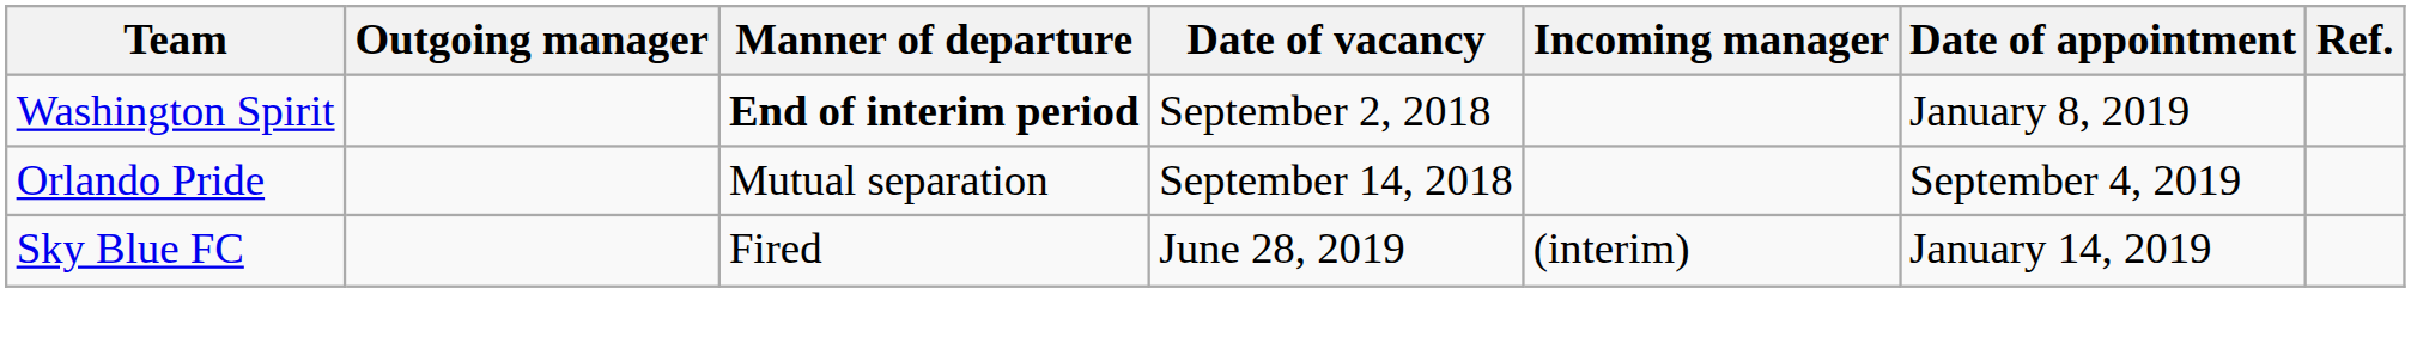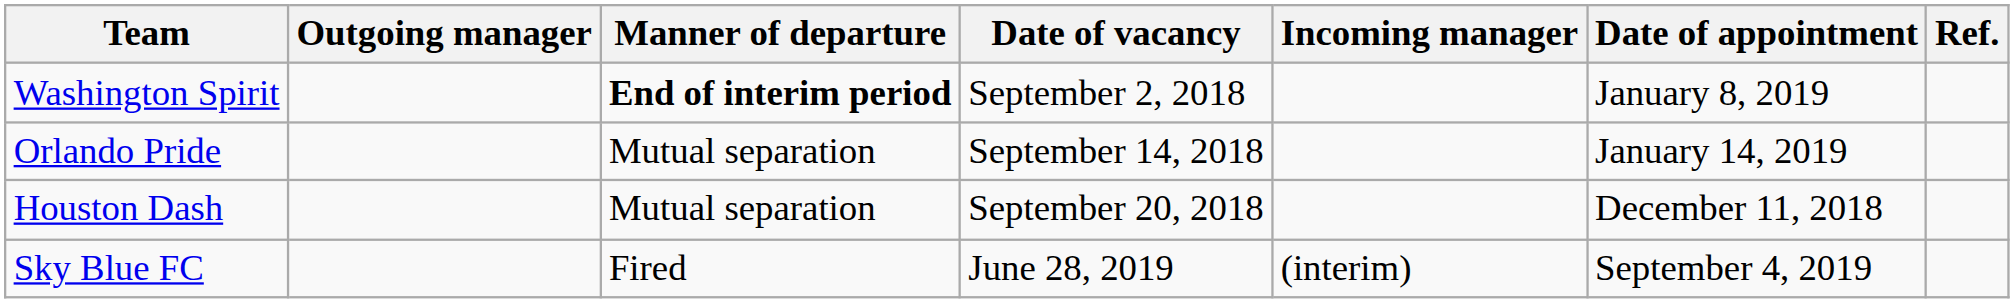 <table class="wikitable sortable">
 <tr>
 <th>Team</th>
 <th>Outgoing manager</th>
 <th>Manner of departure</th>
 <th>Date of vacancy</th>
 <th>Incoming manager</th>
 <th>Date of appointment</th>
 <th>Ref.</th>
 </tr>
 <tr>
 <td><a href='#'>Washington Spirit</a></td>
 <td> </td>
 <td><strong>End of interim period</strong></td>
 <td>September 2, 2018</td>
 <td> </td>
 <td>January 8, 2019</td>
 <td></td>
 </tr>
 <tr>
 <td><a href='#'>Orlando Pride</a></td>
 <td> </td>
 <td>Mutual separation</td>
 <td>September 14, 2018</td>
 <td> </td>
-<td>September 4, 2019</td>
+<td>January 14, 2019</td>
+<td></td>
+</tr>
+<tr>
+<td><a href='#'>Houston Dash</a></td>
+<td> </td>
+<td>Mutual separation</td>
+<td>September 20, 2018</td>
+<td> </td>
+<td>December 11, 2018</td>
 <td></td>
 </tr>
 <tr>
 <td><a href='#'>Sky Blue FC</a></td>
 <td> </td>
 <td>Fired</td>
 <td>June 28, 2019</td>
 <td>  (interim)</td>
-<td>January 14, 2019</td>
+<td>September 4, 2019</td>
 <td></td>
 </tr>
 </table>
